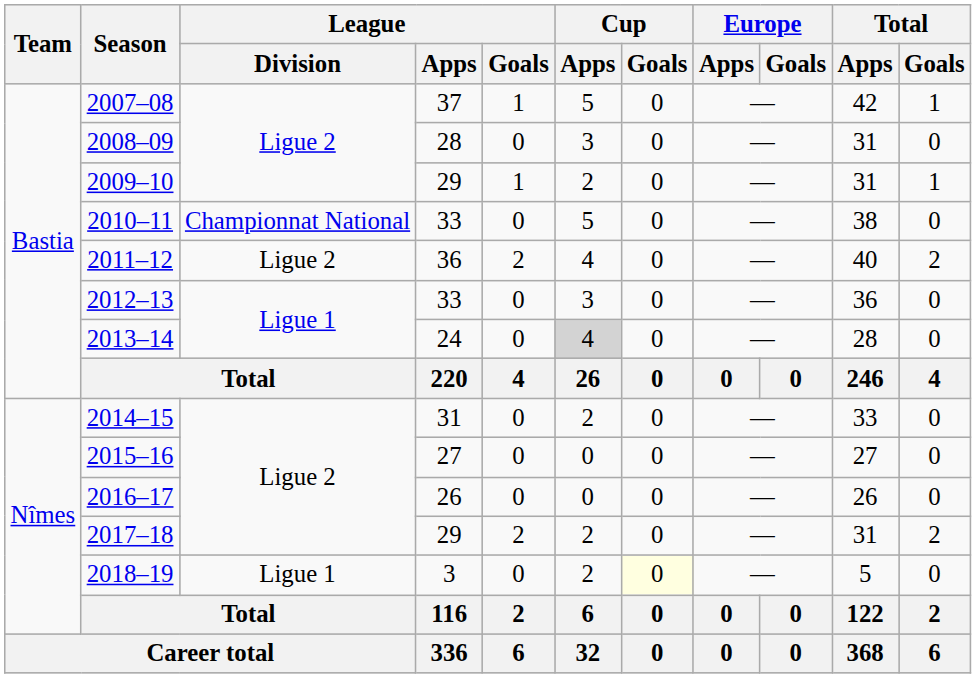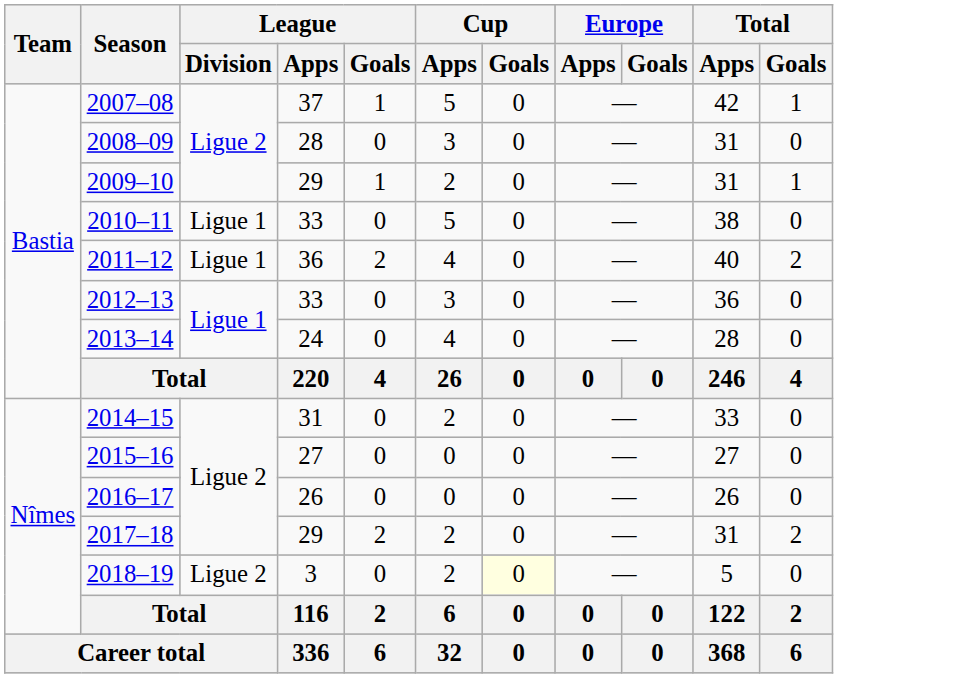 <table class="wikitable" style="text-align:center">
 <tr>
 <th rowspan="2">Team</th>
 <th rowspan="2">Season</th>
 <th colspan="3">League</th>
 <th colspan="2">Cup</th>
 <th colspan="2"><a href='#'>Europe</a></th>
 <th colspan="2">Total</th>
 </tr>
 <tr>
 <th>Division</th>
 <th>Apps</th>
 <th>Goals</th>
 <th>Apps</th>
 <th>Goals</th>
 <th>Apps</th>
 <th>Goals</th>
 <th>Apps</th>
 <th>Goals</th>
 </tr>
 <tr>
 <td rowspan="8"><a href='#'>Bastia</a></td>
 <td><a href='#'>2007–08</a></td>
 <td rowspan="3"><a href='#'>Ligue 2</a></td>
 <td>37</td>
 <td>1</td>
 <td>5</td>
 <td>0</td>
 <td colspan="2">—</td>
 <td>42</td>
 <td>1</td>
 </tr>
 <tr>
 <td><a href='#'>2008–09</a></td>
 <td>28</td>
 <td>0</td>
 <td>3</td>
 <td>0</td>
 <td colspan="2">—</td>
 <td>31</td>
 <td>0</td>
 </tr>
 <tr>
 <td><a href='#'>2009–10</a></td>
 <td>29</td>
 <td>1</td>
 <td>2</td>
 <td>0</td>
 <td colspan="2">—</td>
 <td>31</td>
 <td>1</td>
 </tr>
 <tr>
 <td><a href='#'>2010–11</a></td>
-<td><a href='#'>Championnat National</a></td>
+<td>Ligue 1</td>
 <td>33</td>
 <td>0</td>
 <td>5</td>
 <td>0</td>
 <td colspan="2">—</td>
 <td>38</td>
 <td>0</td>
 </tr>
 <tr>
 <td><a href='#'>2011–12</a></td>
-<td>Ligue 2</td>
+<td>Ligue 1</td>
 <td>36</td>
 <td>2</td>
 <td>4</td>
 <td>0</td>
 <td colspan="2">—</td>
 <td>40</td>
 <td>2</td>
 </tr>
 <tr>
 <td><a href='#'>2012–13</a></td>
 <td rowspan="2"><a href='#'>Ligue 1</a></td>
 <td>33</td>
 <td>0</td>
 <td>3</td>
 <td>0</td>
 <td colspan="2">—</td>
 <td>36</td>
 <td>0</td>
 </tr>
 <tr>
 <td><a href='#'>2013–14</a></td>
 <td>24</td>
 <td>0</td>
-<td style="background: lightgrey;">4</td>
+<td>4</td>
 <td>0</td>
 <td colspan="2">—</td>
 <td>28</td>
 <td>0</td>
 </tr>
 <tr>
 <th colspan="2">Total</th>
 <th>220</th>
 <th>4</th>
 <th>26</th>
 <th>0</th>
 <th>0</th>
 <th>0</th>
 <th>246</th>
 <th>4</th>
 </tr>
 <tr>
 <td rowspan="6"><a href='#'>Nîmes</a></td>
 <td><a href='#'>2014–15</a></td>
 <td rowspan="4">Ligue 2</td>
 <td>31</td>
 <td>0</td>
 <td>2</td>
 <td>0</td>
 <td colspan="2">—</td>
 <td>33</td>
 <td>0</td>
 </tr>
 <tr>
 <td><a href='#'>2015–16</a></td>
 <td>27</td>
 <td>0</td>
 <td>0</td>
 <td>0</td>
 <td colspan="2">—</td>
 <td>27</td>
 <td>0</td>
 </tr>
 <tr>
 <td><a href='#'>2016–17</a></td>
 <td>26</td>
 <td>0</td>
 <td>0</td>
 <td>0</td>
 <td colspan="2">—</td>
 <td>26</td>
 <td>0</td>
 </tr>
 <tr>
 <td><a href='#'>2017–18</a></td>
 <td>29</td>
 <td>2</td>
 <td>2</td>
 <td>0</td>
 <td colspan="2">—</td>
 <td>31</td>
 <td>2</td>
 </tr>
 <tr>
 <td><a href='#'>2018–19</a></td>
-<td>Ligue 1</td>
+<td>Ligue 2</td>
 <td>3</td>
 <td>0</td>
 <td>2</td>
 <td style="background: lightyellow;">0</td>
 <td colspan="2">—</td>
 <td>5</td>
 <td>0</td>
 </tr>
 <tr>
 <th colspan="2">Total</th>
 <th>116</th>
 <th>2</th>
 <th>6</th>
 <th>0</th>
 <th>0</th>
 <th>0</th>
 <th>122</th>
 <th>2</th>
 </tr>
 <tr>
 <th colspan="3">Career total</th>
 <th>336</th>
 <th>6</th>
 <th>32</th>
 <th>0</th>
 <th>0</th>
 <th>0</th>
 <th>368</th>
 <th>6</th>
 </tr>
 </table>
